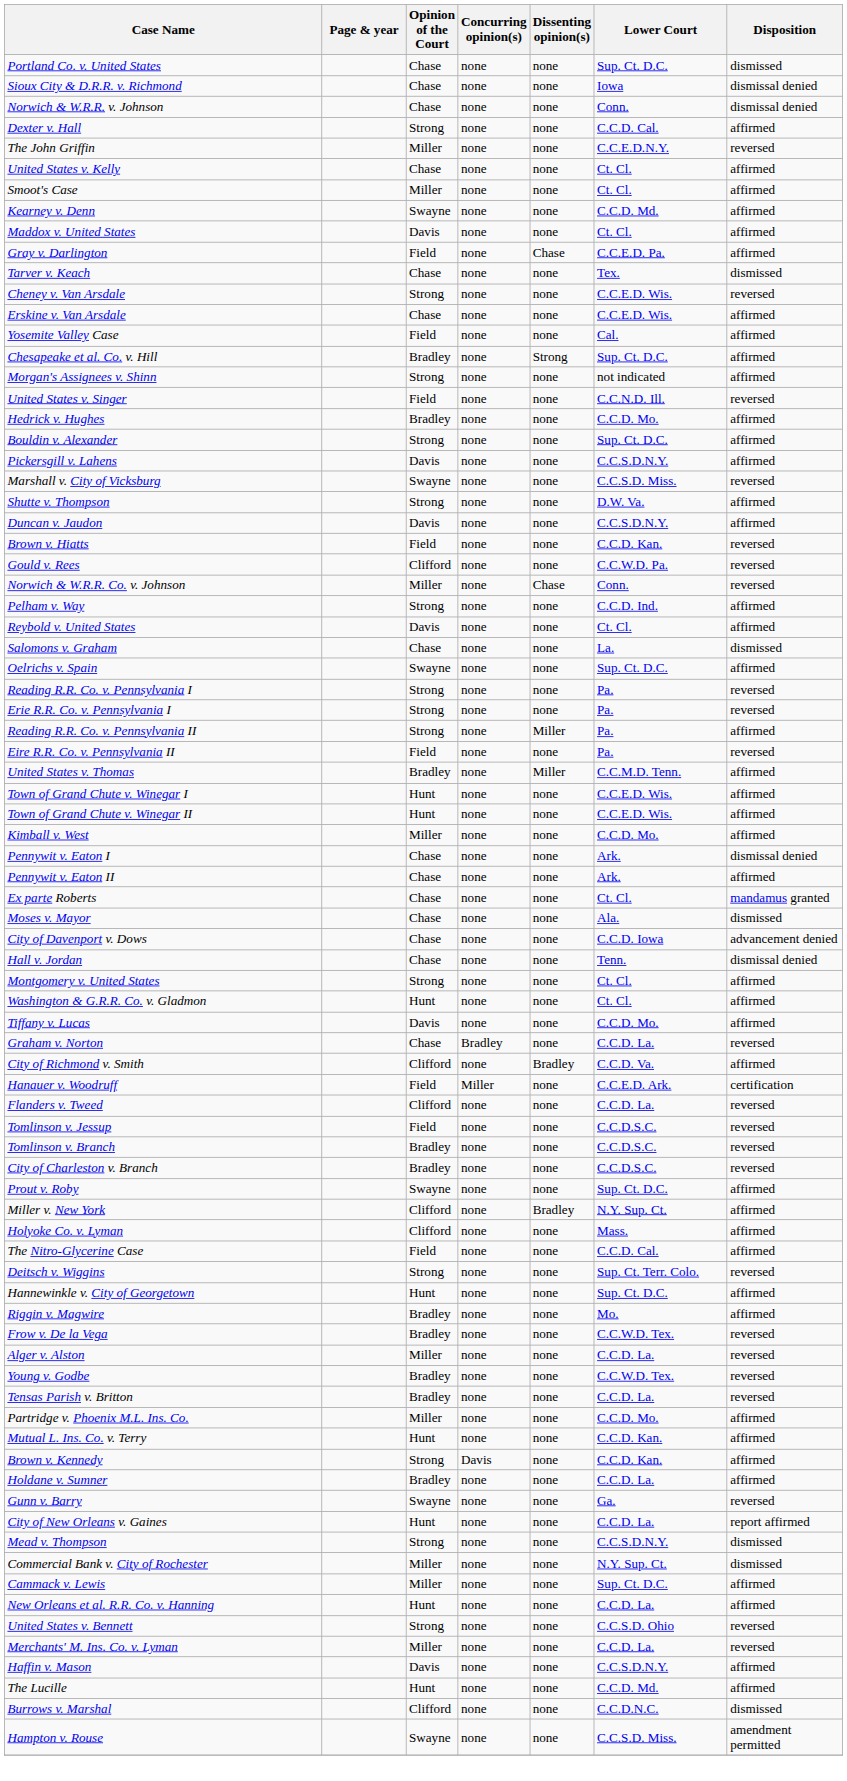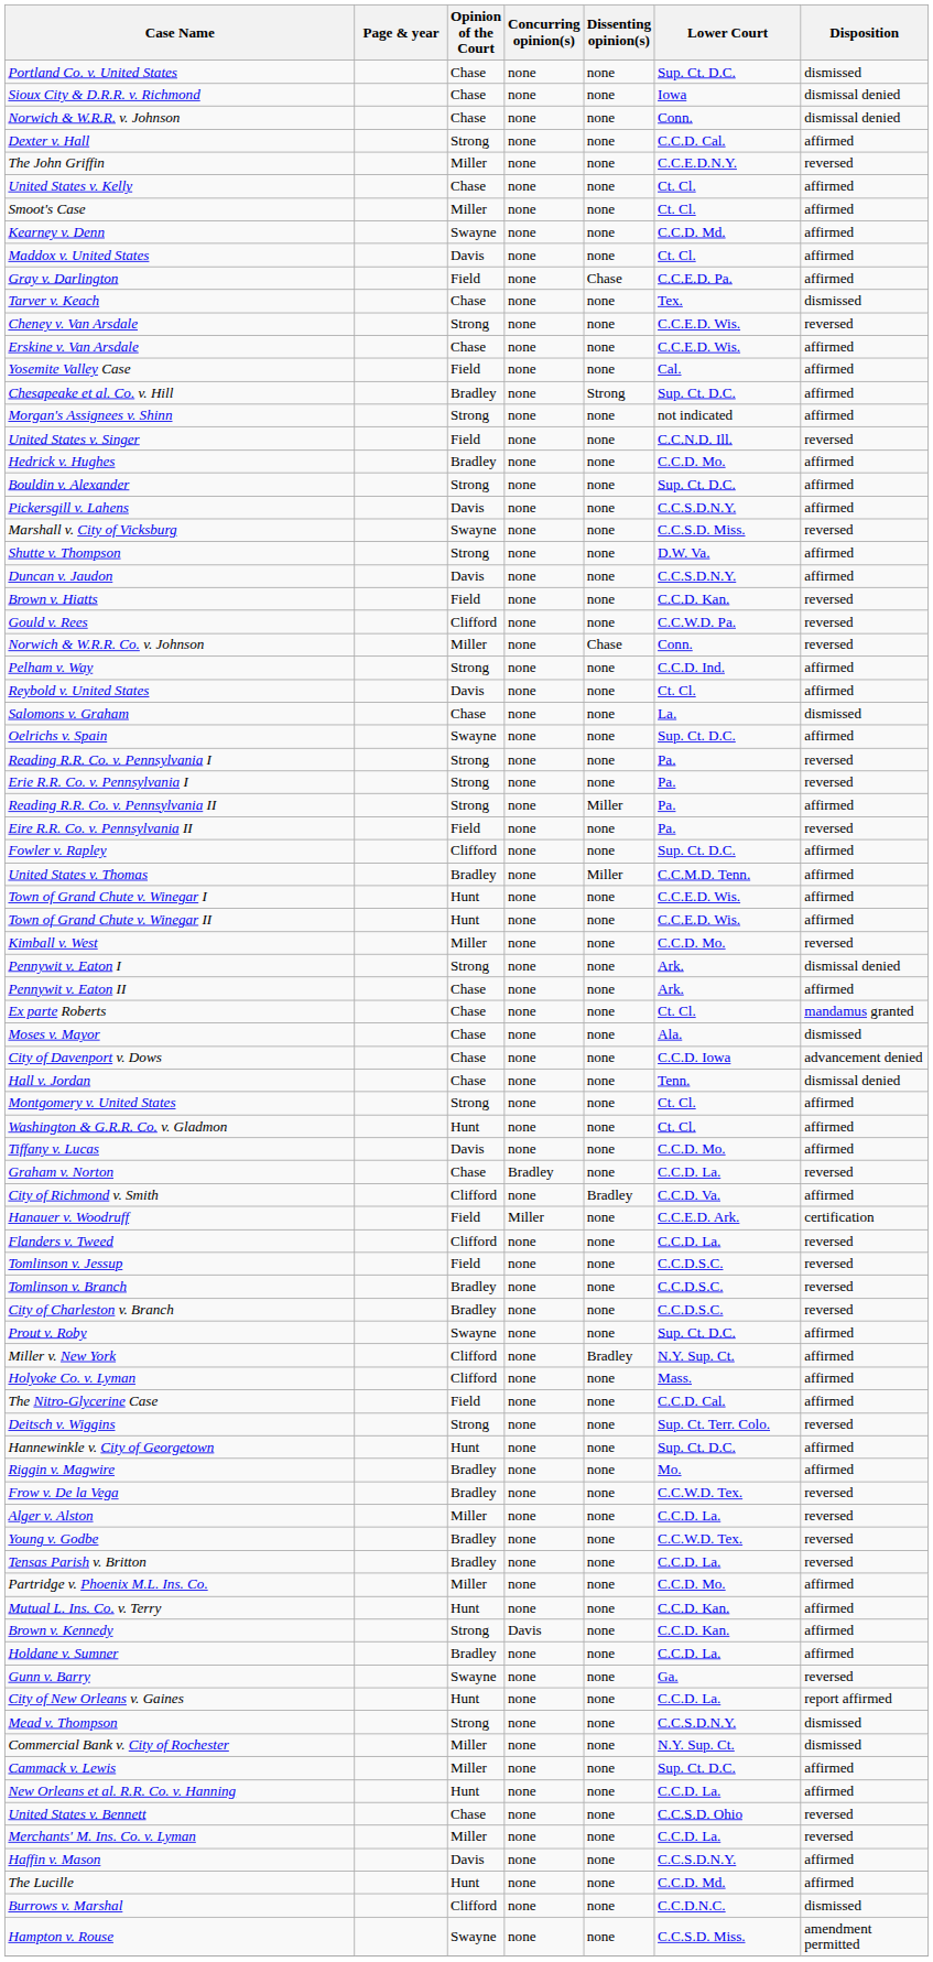 <table class="wikitable sortable">
 <tr>
 <th scope="col" style="width: 380px;">Case Name</th>
 <th scope="col" style="width: 95px;">Page & year</th>
 <th scope="col" style="width: 10px;">Opinion of the Court</th>
 <th scope="col" style="width: 10px;">Concurring opinion(s)</th>
 <th scope="col" style="width: 10px;">Dissenting opinion(s)</th>
 <th scope="col" style="width: 155px;">Lower Court</th>
 <th scope="col" style="width: 133px;">Disposition</th>
 </tr>
 <tr>
 <td><em><a href='#'>Portland Co. v. United States</a></em></td>
 <td align="right"></td>
 <td>Chase</td>
 <td>none</td>
 <td>none</td>
 <td><a href='#'>Sup. Ct. D.C.</a></td>
 <td>dismissed</td>
 </tr>
 <tr>
 <td><em><a href='#'>Sioux City & D.R.R. v. Richmond</a></em></td>
 <td align="right"></td>
 <td>Chase</td>
 <td>none</td>
 <td>none</td>
 <td><a href='#'>Iowa</a></td>
 <td>dismissal denied</td>
 </tr>
 <tr>
 <td><em><a href='#'>Norwich & W.R.R.</a> v. Johnson</em></td>
 <td align="right"></td>
 <td>Chase</td>
 <td>none</td>
 <td>none</td>
 <td><a href='#'>Conn.</a></td>
 <td>dismissal denied</td>
 </tr>
 <tr>
 <td><em><a href='#'>Dexter v. Hall</a></em></td>
 <td align="right"></td>
 <td>Strong</td>
 <td>none</td>
 <td>none</td>
 <td><a href='#'>C.C.D. Cal.</a></td>
 <td>affirmed</td>
 </tr>
 <tr>
 <td><em>The John Griffin</em></td>
 <td align="right"></td>
 <td>Miller</td>
 <td>none</td>
 <td>none</td>
 <td><a href='#'>C.C.E.D.N.Y.</a></td>
 <td>reversed</td>
 </tr>
 <tr>
 <td><em><a href='#'>United States v. Kelly</a></em></td>
 <td align="right"></td>
 <td>Chase</td>
 <td>none</td>
 <td>none</td>
 <td><a href='#'>Ct. Cl.</a></td>
 <td>affirmed</td>
 </tr>
 <tr>
 <td><em>Smoot's Case</em></td>
 <td align="right"></td>
 <td>Miller</td>
 <td>none</td>
 <td>none</td>
 <td><a href='#'>Ct. Cl.</a></td>
 <td>affirmed</td>
 </tr>
 <tr>
 <td><em><a href='#'>Kearney v. Denn</a></em></td>
 <td align="right"></td>
 <td>Swayne</td>
 <td>none</td>
 <td>none</td>
 <td><a href='#'>C.C.D. Md.</a></td>
 <td>affirmed</td>
 </tr>
 <tr>
 <td><em><a href='#'>Maddox v. United States</a></em></td>
 <td align="right"></td>
 <td>Davis</td>
 <td>none</td>
 <td>none</td>
 <td><a href='#'>Ct. Cl.</a></td>
 <td>affirmed</td>
 </tr>
 <tr>
 <td><em><a href='#'>Gray v. Darlington</a></em></td>
 <td align="right"></td>
 <td>Field</td>
 <td>none</td>
 <td>Chase</td>
 <td><a href='#'>C.C.E.D. Pa.</a></td>
 <td>affirmed</td>
 </tr>
 <tr>
 <td><em><a href='#'>Tarver v. Keach</a></em></td>
 <td align="right"></td>
 <td>Chase</td>
 <td>none</td>
 <td>none</td>
 <td><a href='#'>Tex.</a></td>
 <td>dismissed</td>
 </tr>
 <tr>
 <td><em><a href='#'>Cheney v. Van Arsdale</a></em></td>
 <td align="right"></td>
 <td>Strong</td>
 <td>none</td>
 <td>none</td>
 <td><a href='#'>C.C.E.D. Wis.</a></td>
 <td>reversed</td>
 </tr>
 <tr>
 <td><em><a href='#'>Erskine v. Van Arsdale</a></em></td>
 <td align="right"></td>
 <td>Chase</td>
 <td>none</td>
 <td>none</td>
 <td><a href='#'>C.C.E.D. Wis.</a></td>
 <td>affirmed</td>
 </tr>
 <tr>
 <td><em><a href='#'>Yosemite Valley</a> Case</em></td>
 <td align="right"></td>
 <td>Field</td>
 <td>none</td>
 <td>none</td>
 <td><a href='#'>Cal.</a></td>
 <td>affirmed</td>
 </tr>
 <tr>
 <td><em><a href='#'>Chesapeake et al. Co.</a> v. Hill</em></td>
 <td align="right"></td>
 <td>Bradley</td>
 <td>none</td>
 <td>Strong</td>
 <td><a href='#'>Sup. Ct. D.C.</a></td>
 <td>affirmed</td>
 </tr>
 <tr>
 <td><em><a href='#'>Morgan's Assignees v. Shinn</a></em></td>
 <td align="right"></td>
 <td>Strong</td>
 <td>none</td>
 <td>none</td>
 <td>not indicated</td>
 <td>affirmed</td>
 </tr>
 <tr>
 <td><em><a href='#'>United States v. Singer</a></em></td>
 <td align="right"></td>
 <td>Field</td>
 <td>none</td>
 <td>none</td>
 <td><a href='#'>C.C.N.D. Ill.</a></td>
 <td>reversed</td>
 </tr>
 <tr>
 <td><em><a href='#'>Hedrick v. Hughes</a></em></td>
 <td align="right"></td>
 <td>Bradley</td>
 <td>none</td>
 <td>none</td>
 <td><a href='#'>C.C.D. Mo.</a></td>
 <td>affirmed</td>
 </tr>
 <tr>
 <td><em><a href='#'>Bouldin v. Alexander</a></em></td>
 <td align="right"></td>
 <td>Strong</td>
 <td>none</td>
 <td>none</td>
 <td><a href='#'>Sup. Ct. D.C.</a></td>
 <td>affirmed</td>
 </tr>
 <tr>
 <td><em><a href='#'>Pickersgill v. Lahens</a></em></td>
 <td align="right"></td>
 <td>Davis</td>
 <td>none</td>
 <td>none</td>
 <td><a href='#'>C.C.S.D.N.Y.</a></td>
 <td>affirmed</td>
 </tr>
 <tr>
 <td><em>Marshall v. <a href='#'>City of Vicksburg</a></em></td>
 <td align="right"></td>
 <td>Swayne</td>
 <td>none</td>
 <td>none</td>
 <td><a href='#'>C.C.S.D. Miss.</a></td>
 <td>reversed</td>
 </tr>
 <tr>
 <td><em><a href='#'>Shutte v. Thompson</a></em></td>
 <td align="right"></td>
 <td>Strong</td>
 <td>none</td>
 <td>none</td>
 <td><a href='#'>D.W. Va.</a></td>
 <td>affirmed</td>
 </tr>
 <tr>
 <td><em><a href='#'>Duncan v. Jaudon</a></em></td>
 <td align="right"></td>
 <td>Davis</td>
 <td>none</td>
 <td>none</td>
 <td><a href='#'>C.C.S.D.N.Y.</a></td>
 <td>affirmed</td>
 </tr>
 <tr>
 <td><em><a href='#'>Brown v. Hiatts</a></em></td>
 <td align="right"></td>
 <td>Field</td>
 <td>none</td>
 <td>none</td>
 <td><a href='#'>C.C.D. Kan.</a></td>
 <td>reversed</td>
 </tr>
 <tr>
 <td><em><a href='#'>Gould v. Rees</a></em></td>
 <td align="right"></td>
 <td>Clifford</td>
 <td>none</td>
 <td>none</td>
 <td><a href='#'>C.C.W.D. Pa.</a></td>
 <td>reversed</td>
 </tr>
 <tr>
 <td><em><a href='#'>Norwich & W.R.R. Co.</a> v. Johnson</em></td>
 <td align="right"></td>
 <td>Miller</td>
 <td>none</td>
 <td>Chase</td>
 <td><a href='#'>Conn.</a></td>
 <td>reversed</td>
 </tr>
 <tr>
 <td><em><a href='#'>Pelham v. Way</a></em></td>
 <td align="right"></td>
 <td>Strong</td>
 <td>none</td>
 <td>none</td>
 <td><a href='#'>C.C.D. Ind.</a></td>
 <td>affirmed</td>
 </tr>
 <tr>
 <td><em><a href='#'>Reybold v. United States</a></em></td>
 <td align="right"></td>
 <td>Davis</td>
 <td>none</td>
 <td>none</td>
 <td><a href='#'>Ct. Cl.</a></td>
 <td>affirmed</td>
 </tr>
 <tr>
 <td><em><a href='#'>Salomons v. Graham</a></em></td>
 <td align="right"></td>
 <td>Chase</td>
 <td>none</td>
 <td>none</td>
 <td><a href='#'>La.</a></td>
 <td>dismissed</td>
 </tr>
 <tr>
 <td><em><a href='#'>Oelrichs v. Spain</a></em></td>
 <td align="right"></td>
 <td>Swayne</td>
 <td>none</td>
 <td>none</td>
 <td><a href='#'>Sup. Ct. D.C.</a></td>
 <td>affirmed</td>
 </tr>
 <tr>
 <td><em><a href='#'>Reading R.R. Co. v. Pennsylvania</a> I</em></td>
 <td align="right"></td>
 <td>Strong</td>
 <td>none</td>
 <td>none</td>
 <td><a href='#'>Pa.</a></td>
 <td>reversed</td>
 </tr>
 <tr>
 <td><em><a href='#'>Erie R.R. Co. v. Pennsylvania</a> I</em></td>
 <td align="right"></td>
 <td>Strong</td>
 <td>none</td>
 <td>none</td>
 <td><a href='#'>Pa.</a></td>
 <td>reversed</td>
 </tr>
 <tr>
 <td><em><a href='#'>Reading R.R. Co. v. Pennsylvania</a> II</em></td>
 <td align="right"></td>
 <td>Strong</td>
 <td>none</td>
 <td>Miller</td>
 <td><a href='#'>Pa.</a></td>
 <td>affirmed</td>
 </tr>
 <tr>
 <td><em><a href='#'>Eire R.R. Co. v. Pennsylvania</a> II</em></td>
 <td align="right"></td>
 <td>Field</td>
 <td>none</td>
 <td>none</td>
 <td><a href='#'>Pa.</a></td>
 <td>reversed</td>
 </tr>
 <tr>
+<td><em><a href='#'>Fowler v. Rapley</a></em></td>
+<td align="right"></td>
+<td>Clifford</td>
+<td>none</td>
+<td>none</td>
+<td><a href='#'>Sup. Ct. D.C.</a></td>
+<td>affirmed</td>
+</tr>
+<tr>
 <td><em><a href='#'>United States v. Thomas</a></em></td>
 <td align="right"></td>
 <td>Bradley</td>
 <td>none</td>
 <td>Miller</td>
 <td><a href='#'>C.C.M.D. Tenn.</a></td>
 <td>affirmed</td>
 </tr>
 <tr>
 <td><em><a href='#'>Town of Grand Chute v. Winegar</a> I</em></td>
 <td align="right"></td>
 <td>Hunt</td>
 <td>none</td>
 <td>none</td>
 <td><a href='#'>C.C.E.D. Wis.</a></td>
 <td>affirmed</td>
 </tr>
 <tr>
 <td><em><a href='#'>Town of Grand Chute v. Winegar</a> II</em></td>
 <td align="right"></td>
 <td>Hunt</td>
 <td>none</td>
 <td>none</td>
 <td><a href='#'>C.C.E.D. Wis.</a></td>
 <td>affirmed</td>
 </tr>
 <tr>
 <td><em><a href='#'>Kimball v. West</a></em></td>
 <td align="right"></td>
 <td>Miller</td>
 <td>none</td>
 <td>none</td>
 <td><a href='#'>C.C.D. Mo.</a></td>
-<td>affirmed</td>
+<td>reversed</td>
 </tr>
 <tr>
 <td><em><a href='#'>Pennywit v. Eaton</a> I</em></td>
 <td align="right"></td>
-<td>Chase</td>
+<td>Strong</td>
 <td>none</td>
 <td>none</td>
 <td><a href='#'>Ark.</a></td>
 <td>dismissal denied</td>
 </tr>
 <tr>
 <td><em><a href='#'>Pennywit v. Eaton</a> II</em></td>
 <td align="right"></td>
 <td>Chase</td>
 <td>none</td>
 <td>none</td>
 <td><a href='#'>Ark.</a></td>
 <td>affirmed</td>
 </tr>
 <tr>
 <td><em><a href='#'>Ex parte</a> Roberts</em></td>
 <td align="right"></td>
 <td>Chase</td>
 <td>none</td>
 <td>none</td>
 <td><a href='#'>Ct. Cl.</a></td>
 <td><a href='#'>mandamus</a> granted</td>
 </tr>
 <tr>
 <td><em><a href='#'>Moses v. Mayor</a></em></td>
 <td align="right"></td>
 <td>Chase</td>
 <td>none</td>
 <td>none</td>
 <td><a href='#'>Ala.</a></td>
 <td>dismissed</td>
 </tr>
 <tr>
 <td><em><a href='#'>City of Davenport</a> v. Dows</em></td>
 <td align="right"></td>
 <td>Chase</td>
 <td>none</td>
 <td>none</td>
 <td><a href='#'>C.C.D. Iowa</a></td>
 <td>advancement denied</td>
 </tr>
 <tr>
 <td><em><a href='#'>Hall v. Jordan</a></em></td>
 <td align="right"></td>
 <td>Chase</td>
 <td>none</td>
 <td>none</td>
 <td><a href='#'>Tenn.</a></td>
 <td>dismissal denied</td>
 </tr>
 <tr>
 <td><em><a href='#'>Montgomery v. United States</a></em></td>
 <td align="right"></td>
 <td>Strong</td>
 <td>none</td>
 <td>none</td>
 <td><a href='#'>Ct. Cl.</a></td>
 <td>affirmed</td>
 </tr>
 <tr>
 <td><em><a href='#'>Washington & G.R.R. Co.</a> v. Gladmon</em></td>
 <td align="right"></td>
 <td>Hunt</td>
 <td>none</td>
 <td>none</td>
 <td><a href='#'>Ct. Cl.</a></td>
 <td>affirmed</td>
 </tr>
 <tr>
 <td><em><a href='#'>Tiffany v. Lucas</a></em></td>
 <td align="right"></td>
 <td>Davis</td>
 <td>none</td>
 <td>none</td>
 <td><a href='#'>C.C.D. Mo.</a></td>
 <td>affirmed</td>
 </tr>
 <tr>
 <td><em><a href='#'>Graham v. Norton</a></em></td>
 <td align="right"></td>
 <td>Chase</td>
 <td>Bradley</td>
 <td>none</td>
 <td><a href='#'>C.C.D. La.</a></td>
 <td>reversed</td>
 </tr>
 <tr>
 <td><em><a href='#'>City of Richmond</a> v. Smith</em></td>
 <td align="right"></td>
 <td>Clifford</td>
 <td>none</td>
 <td>Bradley</td>
 <td><a href='#'>C.C.D. Va.</a></td>
 <td>affirmed</td>
 </tr>
 <tr>
 <td><em><a href='#'>Hanauer v. Woodruff</a></em></td>
 <td align="right"></td>
 <td>Field</td>
 <td>Miller</td>
 <td>none</td>
 <td><a href='#'>C.C.E.D. Ark.</a></td>
 <td>certification</td>
 </tr>
 <tr>
 <td><em><a href='#'>Flanders v. Tweed</a></em></td>
 <td align="right"></td>
 <td>Clifford</td>
 <td>none</td>
 <td>none</td>
 <td><a href='#'>C.C.D. La.</a></td>
 <td>reversed</td>
 </tr>
 <tr>
 <td><em><a href='#'>Tomlinson v. Jessup</a></em></td>
 <td align="right"></td>
 <td>Field</td>
 <td>none</td>
 <td>none</td>
 <td><a href='#'>C.C.D.S.C.</a></td>
 <td>reversed</td>
 </tr>
 <tr>
 <td><em><a href='#'>Tomlinson v. Branch</a></em></td>
 <td align="right"></td>
 <td>Bradley</td>
 <td>none</td>
 <td>none</td>
 <td><a href='#'>C.C.D.S.C.</a></td>
 <td>reversed</td>
 </tr>
 <tr>
 <td><em><a href='#'>City of Charleston</a> v. Branch</em></td>
 <td align="right"></td>
 <td>Bradley</td>
 <td>none</td>
 <td>none</td>
 <td><a href='#'>C.C.D.S.C.</a></td>
 <td>reversed</td>
 </tr>
 <tr>
 <td><em><a href='#'>Prout v. Roby</a></em></td>
 <td align="right"></td>
 <td>Swayne</td>
 <td>none</td>
 <td>none</td>
 <td><a href='#'>Sup. Ct. D.C.</a></td>
 <td>affirmed</td>
 </tr>
 <tr>
 <td><em>Miller v. <a href='#'>New York</a></em></td>
 <td align="right"></td>
 <td>Clifford</td>
 <td>none</td>
 <td>Bradley</td>
 <td><a href='#'>N.Y. Sup. Ct.</a></td>
 <td>affirmed</td>
 </tr>
 <tr>
 <td><em><a href='#'>Holyoke Co. v. Lyman</a></em></td>
 <td align="right"></td>
 <td>Clifford</td>
 <td>none</td>
 <td>none</td>
 <td><a href='#'>Mass.</a></td>
 <td>affirmed</td>
 </tr>
 <tr>
 <td><em>The <a href='#'>Nitro-Glycerine</a> Case</em></td>
 <td align="right"></td>
 <td>Field</td>
 <td>none</td>
 <td>none</td>
 <td><a href='#'>C.C.D. Cal.</a></td>
 <td>affirmed</td>
 </tr>
 <tr>
 <td><em><a href='#'>Deitsch v. Wiggins</a></em></td>
 <td align="right"></td>
 <td>Strong</td>
 <td>none</td>
 <td>none</td>
 <td><a href='#'>Sup. Ct. Terr. Colo.</a></td>
 <td>reversed</td>
 </tr>
 <tr>
 <td><em>Hannewinkle v. <a href='#'>City of Georgetown</a></em></td>
 <td align="right"></td>
 <td>Hunt</td>
 <td>none</td>
 <td>none</td>
 <td><a href='#'>Sup. Ct. D.C.</a></td>
 <td>affirmed</td>
 </tr>
 <tr>
 <td><em><a href='#'>Riggin v. Magwire</a></em></td>
 <td align="right"></td>
 <td>Bradley</td>
 <td>none</td>
 <td>none</td>
 <td><a href='#'>Mo.</a></td>
 <td>affirmed</td>
 </tr>
 <tr>
 <td><em><a href='#'>Frow v. De la Vega</a></em></td>
 <td align="right"></td>
 <td>Bradley</td>
 <td>none</td>
 <td>none</td>
 <td><a href='#'>C.C.W.D. Tex.</a></td>
 <td>reversed</td>
 </tr>
 <tr>
 <td><em><a href='#'>Alger v. Alston</a></em></td>
 <td align="right"></td>
 <td>Miller</td>
 <td>none</td>
 <td>none</td>
 <td><a href='#'>C.C.D. La.</a></td>
 <td>reversed</td>
 </tr>
 <tr>
 <td><em><a href='#'>Young v. Godbe</a></em></td>
 <td align="right"></td>
 <td>Bradley</td>
 <td>none</td>
 <td>none</td>
 <td><a href='#'>C.C.W.D. Tex.</a></td>
 <td>reversed</td>
 </tr>
 <tr>
 <td><em><a href='#'>Tensas Parish</a> v. Britton</em></td>
 <td align="right"></td>
 <td>Bradley</td>
 <td>none</td>
 <td>none</td>
 <td><a href='#'>C.C.D. La.</a></td>
 <td>reversed</td>
 </tr>
 <tr>
 <td><em>Partridge v. <a href='#'>Phoenix M.L. Ins. Co.</a></em></td>
 <td align="right"></td>
 <td>Miller</td>
 <td>none</td>
 <td>none</td>
 <td><a href='#'>C.C.D. Mo.</a></td>
 <td>affirmed</td>
 </tr>
 <tr>
 <td><em><a href='#'>Mutual L. Ins. Co.</a> v. Terry</em></td>
 <td align="right"></td>
 <td>Hunt</td>
 <td>none</td>
 <td>none</td>
 <td><a href='#'>C.C.D. Kan.</a></td>
 <td>affirmed</td>
 </tr>
 <tr>
 <td><em><a href='#'>Brown v. Kennedy</a></em></td>
 <td align="right"></td>
 <td>Strong</td>
 <td>Davis</td>
 <td>none</td>
 <td><a href='#'>C.C.D. Kan.</a></td>
 <td>affirmed</td>
 </tr>
 <tr>
 <td><em><a href='#'>Holdane v. Sumner</a></em></td>
 <td align="right"></td>
 <td>Bradley</td>
 <td>none</td>
 <td>none</td>
 <td><a href='#'>C.C.D. La.</a></td>
 <td>affirmed</td>
 </tr>
 <tr>
 <td><em><a href='#'>Gunn v. Barry</a></em></td>
 <td align="right"></td>
 <td>Swayne</td>
 <td>none</td>
 <td>none</td>
 <td><a href='#'>Ga.</a></td>
 <td>reversed</td>
 </tr>
 <tr>
 <td><em><a href='#'>City of New Orleans</a> v. Gaines</em></td>
 <td align="right"></td>
 <td>Hunt</td>
 <td>none</td>
 <td>none</td>
 <td><a href='#'>C.C.D. La.</a></td>
 <td>report affirmed</td>
 </tr>
 <tr>
 <td><em><a href='#'>Mead v. Thompson</a></em></td>
 <td align="right"></td>
 <td>Strong</td>
 <td>none</td>
 <td>none</td>
 <td><a href='#'>C.C.S.D.N.Y.</a></td>
 <td>dismissed</td>
 </tr>
 <tr>
 <td><em>Commercial Bank v. <a href='#'>City of Rochester</a></em></td>
 <td align="right"></td>
 <td>Miller</td>
 <td>none</td>
 <td>none</td>
 <td><a href='#'>N.Y. Sup. Ct.</a></td>
 <td>dismissed</td>
 </tr>
 <tr>
 <td><em><a href='#'>Cammack v. Lewis</a></em></td>
 <td align="right"></td>
 <td>Miller</td>
 <td>none</td>
 <td>none</td>
 <td><a href='#'>Sup. Ct. D.C.</a></td>
 <td>affirmed</td>
 </tr>
 <tr>
 <td><em><a href='#'>New Orleans et al. R.R. Co. v. Hanning</a></em></td>
 <td align="right"></td>
 <td>Hunt</td>
 <td>none</td>
 <td>none</td>
 <td><a href='#'>C.C.D. La.</a></td>
 <td>affirmed</td>
 </tr>
 <tr>
 <td><em><a href='#'>United States v. Bennett</a></em></td>
 <td align="right"></td>
-<td>Strong</td>
+<td>Chase</td>
 <td>none</td>
 <td>none</td>
 <td><a href='#'>C.C.S.D. Ohio</a></td>
 <td>reversed</td>
 </tr>
 <tr>
 <td><em><a href='#'>Merchants' M. Ins. Co. v. Lyman</a></em></td>
 <td align="right"></td>
 <td>Miller</td>
 <td>none</td>
 <td>none</td>
 <td><a href='#'>C.C.D. La.</a></td>
 <td>reversed</td>
 </tr>
 <tr>
 <td><em><a href='#'>Haffin v. Mason</a></em></td>
 <td align="right"></td>
 <td>Davis</td>
 <td>none</td>
 <td>none</td>
 <td><a href='#'>C.C.S.D.N.Y.</a></td>
 <td>affirmed</td>
 </tr>
 <tr>
 <td><em>The Lucille</em></td>
 <td align="right"></td>
 <td>Hunt</td>
 <td>none</td>
 <td>none</td>
 <td><a href='#'>C.C.D. Md.</a></td>
 <td>affirmed</td>
 </tr>
 <tr>
 <td><em><a href='#'>Burrows v. Marshal</a></em></td>
 <td align="right"></td>
 <td>Clifford</td>
 <td>none</td>
 <td>none</td>
 <td><a href='#'>C.C.D.N.C.</a></td>
 <td>dismissed</td>
 </tr>
 <tr>
 <td><em><a href='#'>Hampton v. Rouse</a></em></td>
 <td align="right"></td>
 <td>Swayne</td>
 <td>none</td>
 <td>none</td>
 <td><a href='#'>C.C.S.D. Miss.</a></td>
 <td>amendment permitted</td>
 </tr>
 <tr>
 </tr>
 </table>
